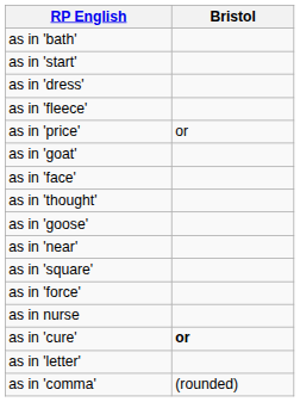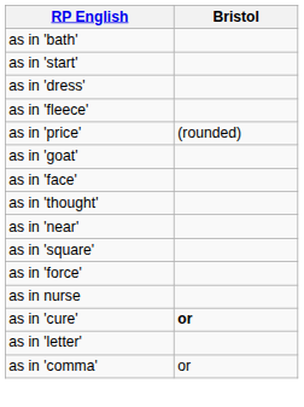 <table class="wikitable" style="width:20em;">
 <tr>
 <th><a href='#'>RP English</a></th>
 <th>Bristol</th>
 </tr>
 <tr>
 <td> as in 'bath'</td>
 <td></td>
 </tr>
 <tr>
 <td> as in 'start'</td>
 <td></td>
 </tr>
 <tr>
 <td> as in 'dress'</td>
 <td></td>
 </tr>
 <tr>
 <td> as in 'fleece'</td>
 <td></td>
 </tr>
 <tr>
 <td> as in 'price'</td>
-<td> or </td>
+<td>(rounded) </td>
 </tr>
 <tr>
 <td> as in 'goat'</td>
 <td></td>
 </tr>
 <tr>
 <td> as in 'face'</td>
 <td></td>
 </tr>
 <tr>
 <td> as in 'thought'</td>
-<td></td>
-</tr>
-<tr>
-<td> as in 'goose'</td>
 <td></td>
 </tr>
 <tr>
 <td> as in 'near'</td>
 <td></td>
 </tr>
 <tr>
 <td> as in 'square'</td>
 <td></td>
 </tr>
 <tr>
 <td> as in 'force'</td>
 <td></td>
 </tr>
 <tr>
 <td> as in nurse</td>
 <td></td>
 </tr>
 <tr>
 <td> as in 'cure'</td>
 <td><strong> or </strong></td>
 </tr>
 <tr>
 <td> as in 'letter'</td>
 <td></td>
 </tr>
 <tr>
 <td> as in 'comma'</td>
-<td>(rounded) </td>
+<td> or </td>
 </tr>
 </table>
